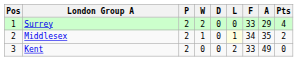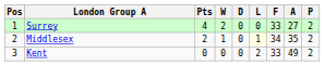 <table class="wikitable" style="font-size: 100%">
 <tr>
 <th width=20>Pos</th>
 <th width=250>London Group A</th>
-<th width=20>P</th>
+<th width=20>Pts</th>
 <th width=20>W</th>
 <th width=20>D</th>
 <th width=20>L</th>
 <th width=20>F</th>
 <th width=20>A</th>
-<th width=20>Pts</th>
+<th width=20>P</th>
 </tr>
 <tr align=center style="background: #CCFFCC;">
 <td>1</td>
 <td align="left"><a href='#'>Surrey</a></td>
-<td>2</td>
+<td>4</td>
 <td>2</td>
 <td>0</td>
 <td>0</td>
 <td>33</td>
-<td>29</td>
-<td>4</td>
+<td>27</td>
+<td>2</td>
 </tr>
 <tr align=center>
 <td>2</td>
 <td align="left"><a href='#'>Middlesex</a></td>
 <td>2</td>
 <td>1</td>
 <td>0</td>
 <td style="background: lightyellow;">1</td>
 <td>34</td>
 <td>35</td>
 <td>2</td>
 </tr>
 <tr align=center>
 <td>3</td>
 <td align="left"><a href='#'>Kent</a></td>
-<td>2</td>
+<td>0</td>
 <td>0</td>
 <td>0</td>
 <td>2</td>
 <td>33</td>
 <td>49</td>
-<td>0</td>
+<td>2</td>
 </tr>
 </table>
